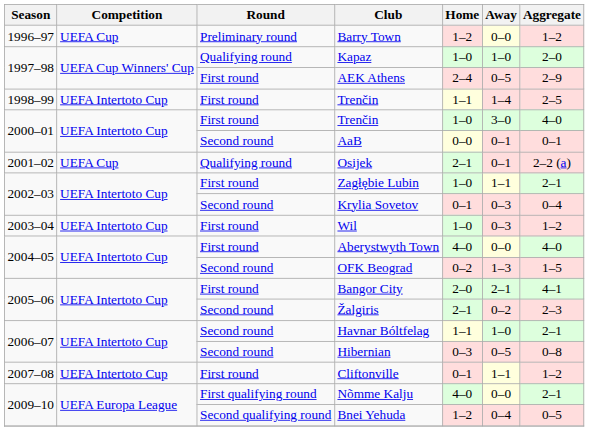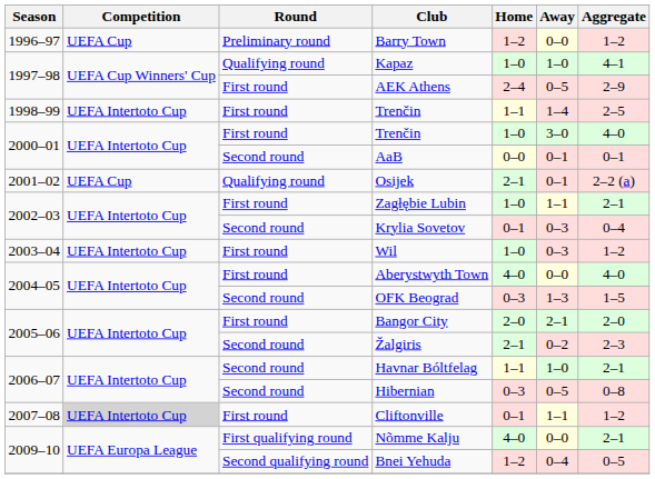 <table class="wikitable sortable">
 <tr>
 <th>Season</th>
 <th>Competition</th>
 <th>Round</th>
 <th>Club</th>
 <th>Home</th>
 <th>Away</th>
 <th>Aggregate</th>
 </tr>
 <tr>
 <td>1996–97</td>
 <td><a href='#'>UEFA Cup</a></td>
 <td><a href='#'>Preliminary round</a></td>
 <td> <a href='#'>Barry Town</a></td>
 <td style="text-align:center;" bgcolor="#FFDDDD">1–2</td>
 <td style="text-align:center;" bgcolor="#FFFFDD">0–0</td>
 <td style="text-align:center;" bgcolor="#FFDDDD">1–2</td>
 </tr>
 <tr>
 <td rowspan="2">1997–98</td>
 <td rowspan="2"><a href='#'>UEFA Cup Winners' Cup</a></td>
 <td><a href='#'>Qualifying round</a></td>
 <td> <a href='#'>Kapaz</a></td>
 <td style="text-align:center;" bgcolor="#DDFFDD">1–0</td>
 <td style="text-align:center;" bgcolor="#DDFFDD">1–0</td>
-<td style="text-align:center;" bgcolor="#DDFFDD">2–0</td>
+<td style="text-align:center;" bgcolor="#DDFFDD">4–1</td>
 </tr>
 <tr>
 <td><a href='#'>First round</a></td>
 <td> <a href='#'>AEK Athens</a></td>
 <td style="text-align:center;" bgcolor="#FFDDDD">2–4</td>
 <td style="text-align:center;" bgcolor="#FFDDDD">0–5</td>
 <td style="text-align:center;" bgcolor="#FFDDDD">2–9</td>
 </tr>
 <tr>
 <td>1998–99</td>
 <td><a href='#'>UEFA Intertoto Cup</a></td>
 <td><a href='#'>First round</a></td>
 <td> <a href='#'>Trenčin</a></td>
 <td style="text-align:center;" bgcolor="#FFFFDD">1–1</td>
 <td style="text-align:center;" bgcolor="#FFDDDD">1–4</td>
 <td style="text-align:center;" bgcolor="#FFDDDD">2–5</td>
 </tr>
 <tr>
 <td rowspan="2">2000–01</td>
 <td rowspan="2"><a href='#'>UEFA Intertoto Cup</a></td>
 <td><a href='#'>First round</a></td>
 <td> <a href='#'>Trenčin</a></td>
 <td style="text-align:center;" bgcolor="#DDFFDD">1–0</td>
 <td style="text-align:center;" bgcolor="#DDFFDD">3–0</td>
 <td style="text-align:center;" bgcolor="#DDFFDD">4–0</td>
 </tr>
 <tr>
 <td><a href='#'>Second round</a></td>
 <td> <a href='#'>AaB</a></td>
 <td style="text-align:center;" bgcolor="#FFFFDD">0–0</td>
 <td style="text-align:center;" bgcolor="#FFDDDD">0–1</td>
 <td style="text-align:center;" bgcolor="#FFDDDD">0–1</td>
 </tr>
 <tr>
 <td>2001–02</td>
 <td><a href='#'>UEFA Cup</a></td>
 <td><a href='#'>Qualifying round</a></td>
 <td> <a href='#'>Osijek</a></td>
 <td style="text-align:center;" bgcolor="#DDFFDD">2–1</td>
 <td style="text-align:center;" bgcolor="#FFDDDD">0–1</td>
 <td style="text-align:center;" bgcolor="#FFDDDD">2–2 (<a href='#'>a</a>)</td>
 </tr>
 <tr>
 <td rowspan="2">2002–03</td>
 <td rowspan="2"><a href='#'>UEFA Intertoto Cup</a></td>
 <td><a href='#'>First round</a></td>
 <td> <a href='#'>Zagłębie Lubin</a></td>
 <td style="text-align:center;" bgcolor="#DDFFDD">1–0</td>
 <td style="text-align:center;" bgcolor="#FFFFDD">1–1</td>
 <td style="text-align:center;" bgcolor="#DDFFDD">2–1</td>
 </tr>
 <tr>
 <td><a href='#'>Second round</a></td>
 <td> <a href='#'>Krylia Sovetov</a></td>
 <td style="text-align:center;" bgcolor="#FFDDDD">0–1</td>
 <td style="text-align:center;" bgcolor="#FFDDDD">0–3</td>
 <td style="text-align:center;" bgcolor="#FFDDDD">0–4</td>
 </tr>
 <tr>
 <td>2003–04</td>
 <td><a href='#'>UEFA Intertoto Cup</a></td>
 <td><a href='#'>First round</a></td>
 <td> <a href='#'>Wil</a></td>
 <td style="text-align:center;" bgcolor="#DDFFDD">1–0</td>
 <td style="text-align:center;" bgcolor="#FFDDDD">0–3</td>
 <td style="text-align:center;" bgcolor="#FFDDDD">1–2</td>
 </tr>
 <tr>
 <td rowspan="2">2004–05</td>
 <td rowspan="2"><a href='#'>UEFA Intertoto Cup</a></td>
 <td><a href='#'>First round</a></td>
 <td> <a href='#'>Aberystwyth Town</a></td>
 <td style="text-align:center;" bgcolor="#DDFFDD">4–0</td>
 <td style="text-align:center;" bgcolor="#FFFFDD">0–0</td>
 <td style="text-align:center;" bgcolor="#DDFFDD">4–0</td>
 </tr>
 <tr>
 <td><a href='#'>Second round</a></td>
 <td> <a href='#'>OFK Beograd</a></td>
-<td style="text-align:center;" bgcolor="#FFDDDD">0–2</td>
+<td style="text-align:center;" bgcolor="#FFDDDD">0–3</td>
 <td style="text-align:center;" bgcolor="#FFDDDD">1–3</td>
 <td style="text-align:center;" bgcolor="#FFDDDD">1–5</td>
 </tr>
 <tr>
 <td rowspan="2">2005–06</td>
 <td rowspan="2"><a href='#'>UEFA Intertoto Cup</a></td>
 <td><a href='#'>First round</a></td>
 <td> <a href='#'>Bangor City</a></td>
 <td style="text-align:center;" bgcolor="#DDFFDD">2–0</td>
 <td style="text-align:center;" bgcolor="#DDFFDD">2–1</td>
-<td style="text-align:center;" bgcolor="#DDFFDD">4–1</td>
+<td style="text-align:center;" bgcolor="#DDFFDD">2–0</td>
 </tr>
 <tr>
 <td><a href='#'>Second round</a></td>
 <td> <a href='#'>Žalgiris</a></td>
 <td style="text-align:center;" bgcolor="#DDFFDD">2–1</td>
 <td style="text-align:center;" bgcolor="#FFDDDD">0–2</td>
 <td style="text-align:center;" bgcolor="#FFDDDD">2–3</td>
 </tr>
 <tr>
 <td rowspan="2">2006–07</td>
 <td rowspan="2"><a href='#'>UEFA Intertoto Cup</a></td>
 <td><a href='#'>Second round</a></td>
 <td> <a href='#'>Havnar Bóltfelag</a></td>
 <td style="text-align:center;" bgcolor="#FFFFDD">1–1</td>
 <td style="text-align:center;" bgcolor="#DDFFDD">1–0</td>
 <td style="text-align:center;" bgcolor="#DDFFDD">2–1</td>
 </tr>
 <tr>
 <td><a href='#'>Second round</a></td>
 <td> <a href='#'>Hibernian</a></td>
 <td style="text-align:center;" bgcolor="#FFDDDD">0–3</td>
 <td style="text-align:center;" bgcolor="#FFDDDD">0–5</td>
 <td style="text-align:center;" bgcolor="#FFDDDD">0–8</td>
 </tr>
 <tr>
 <td>2007–08</td>
-<td><a href='#'>UEFA Intertoto Cup</a></td>
+<td style="background: lightgrey;"><a href='#'>UEFA Intertoto Cup</a></td>
 <td><a href='#'>First round</a></td>
 <td> <a href='#'>Cliftonville</a></td>
 <td style="text-align:center;" bgcolor="#FFDDDD">0–1</td>
 <td style="text-align:center;" bgcolor="#FFFFDD">1–1</td>
 <td style="text-align:center;" bgcolor="#FFDDDD">1–2</td>
 </tr>
 <tr>
 <td rowspan="2">2009–10</td>
 <td rowspan="2"><a href='#'>UEFA Europa League</a></td>
 <td><a href='#'>First qualifying round</a></td>
 <td> <a href='#'>Nõmme Kalju</a></td>
 <td style="text-align:center;" bgcolor="#DDFFDD">4–0</td>
 <td style="text-align:center;" bgcolor="#FFFFDD">0–0</td>
 <td style="text-align:center;" bgcolor="#DDFFDD">2–1</td>
 </tr>
 <tr>
 <td><a href='#'>Second qualifying round</a></td>
 <td> <a href='#'>Bnei Yehuda</a></td>
 <td style="text-align:center;" bgcolor="#FFDDDD">1–2</td>
 <td style="text-align:center;" bgcolor="#FFDDDD">0–4</td>
 <td style="text-align:center;" bgcolor="#FFDDDD">0–5</td>
 </tr>
 <tr>
 </tr>
 </table>
